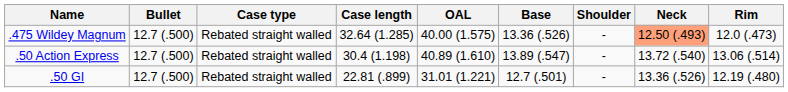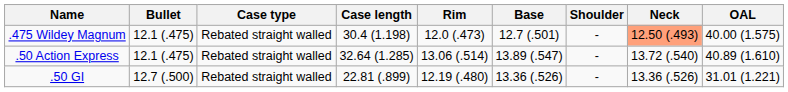 <table class=wikitable style="font-size: 9pt; width:750px; text-align:center">
 <tr>
 <th>Name</th>
 <th>Bullet</th>
 <th>Case type</th>
 <th>Case length</th>
-<th>OAL</th>
+<th>Rim</th>
 <th>Base</th>
 <th>Shoulder</th>
 <th>Neck</th>
-<th>Rim</th>
+<th>OAL</th>
 </tr>
 <tr>
 <td><a href='#'>.475 Wildey Magnum</a></td>
-<td>12.7  (.500)</td>
+<td>12.1  (.475)</td>
 <td>Rebated straight walled</td>
-<td>32.64 (1.285)</td>
-<td>40.00 (1.575)</td>
-<td>13.36 (.526)</td>
+<td>30.4 (1.198)</td>
+<td>12.0 (.473)</td>
+<td>12.7 (.501)</td>
 <td>-</td>
 <td style="background: lightsalmon;">12.50 (.493)</td>
-<td>12.0 (.473)</td>
+<td>40.00 (1.575)</td>
 </tr>
 <tr>
 <td><a href='#'>.50 Action Express</a></td>
-<td>12.7  (.500)</td>
+<td>12.1  (.475)</td>
 <td>Rebated straight walled</td>
-<td>30.4 (1.198)</td>
-<td>40.89 (1.610)</td>
+<td>32.64 (1.285)</td>
+<td>13.06 (.514)</td>
 <td>13.89 (.547)</td>
 <td>-</td>
 <td>13.72 (.540)</td>
-<td>13.06 (.514)</td>
+<td>40.89 (1.610)</td>
 </tr>
 <tr>
 <td><a href='#'>.50 GI</a></td>
 <td>12.7  (.500)</td>
 <td>Rebated straight walled</td>
 <td>22.81 (.899)</td>
-<td>31.01 (1.221)<br></td>
-<td>12.7 (.501)</td>
+<td>12.19 (.480)</td>
+<td>13.36 (.526)</td>
 <td>-</td>
 <td>13.36 (.526)</td>
-<td>12.19 (.480)</td>
+<td>31.01 (1.221)<br></td>
 </tr>
 </table>
